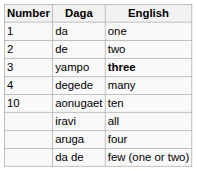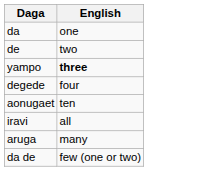 <table class="wikitable">
 <tr>
-<th>Number</th>
 <th>Daga</th>
 <th>English</th>
 </tr>
 <tr>
-<td>1</td>
 <td>da</td>
 <td>one</td>
 </tr>
 <tr>
-<td>2</td>
 <td>de</td>
 <td>two</td>
 </tr>
 <tr>
-<td>3</td>
 <td>yampo</td>
 <td><strong>three</strong></td>
 </tr>
 <tr>
-<td>4</td>
 <td>degede</td>
-<td>many</td>
+<td>four</td>
 </tr>
 <tr>
-<td>10</td>
 <td>aonugaet</td>
 <td>ten</td>
 </tr>
 <tr>
-<td></td>
 <td>iravi</td>
 <td>all</td>
 </tr>
 <tr>
-<td></td>
 <td>aruga</td>
-<td>four</td>
+<td>many</td>
 </tr>
 <tr>
-<td></td>
 <td>da de</td>
 <td>few (one or two)</td>
 </tr>
 </table>
